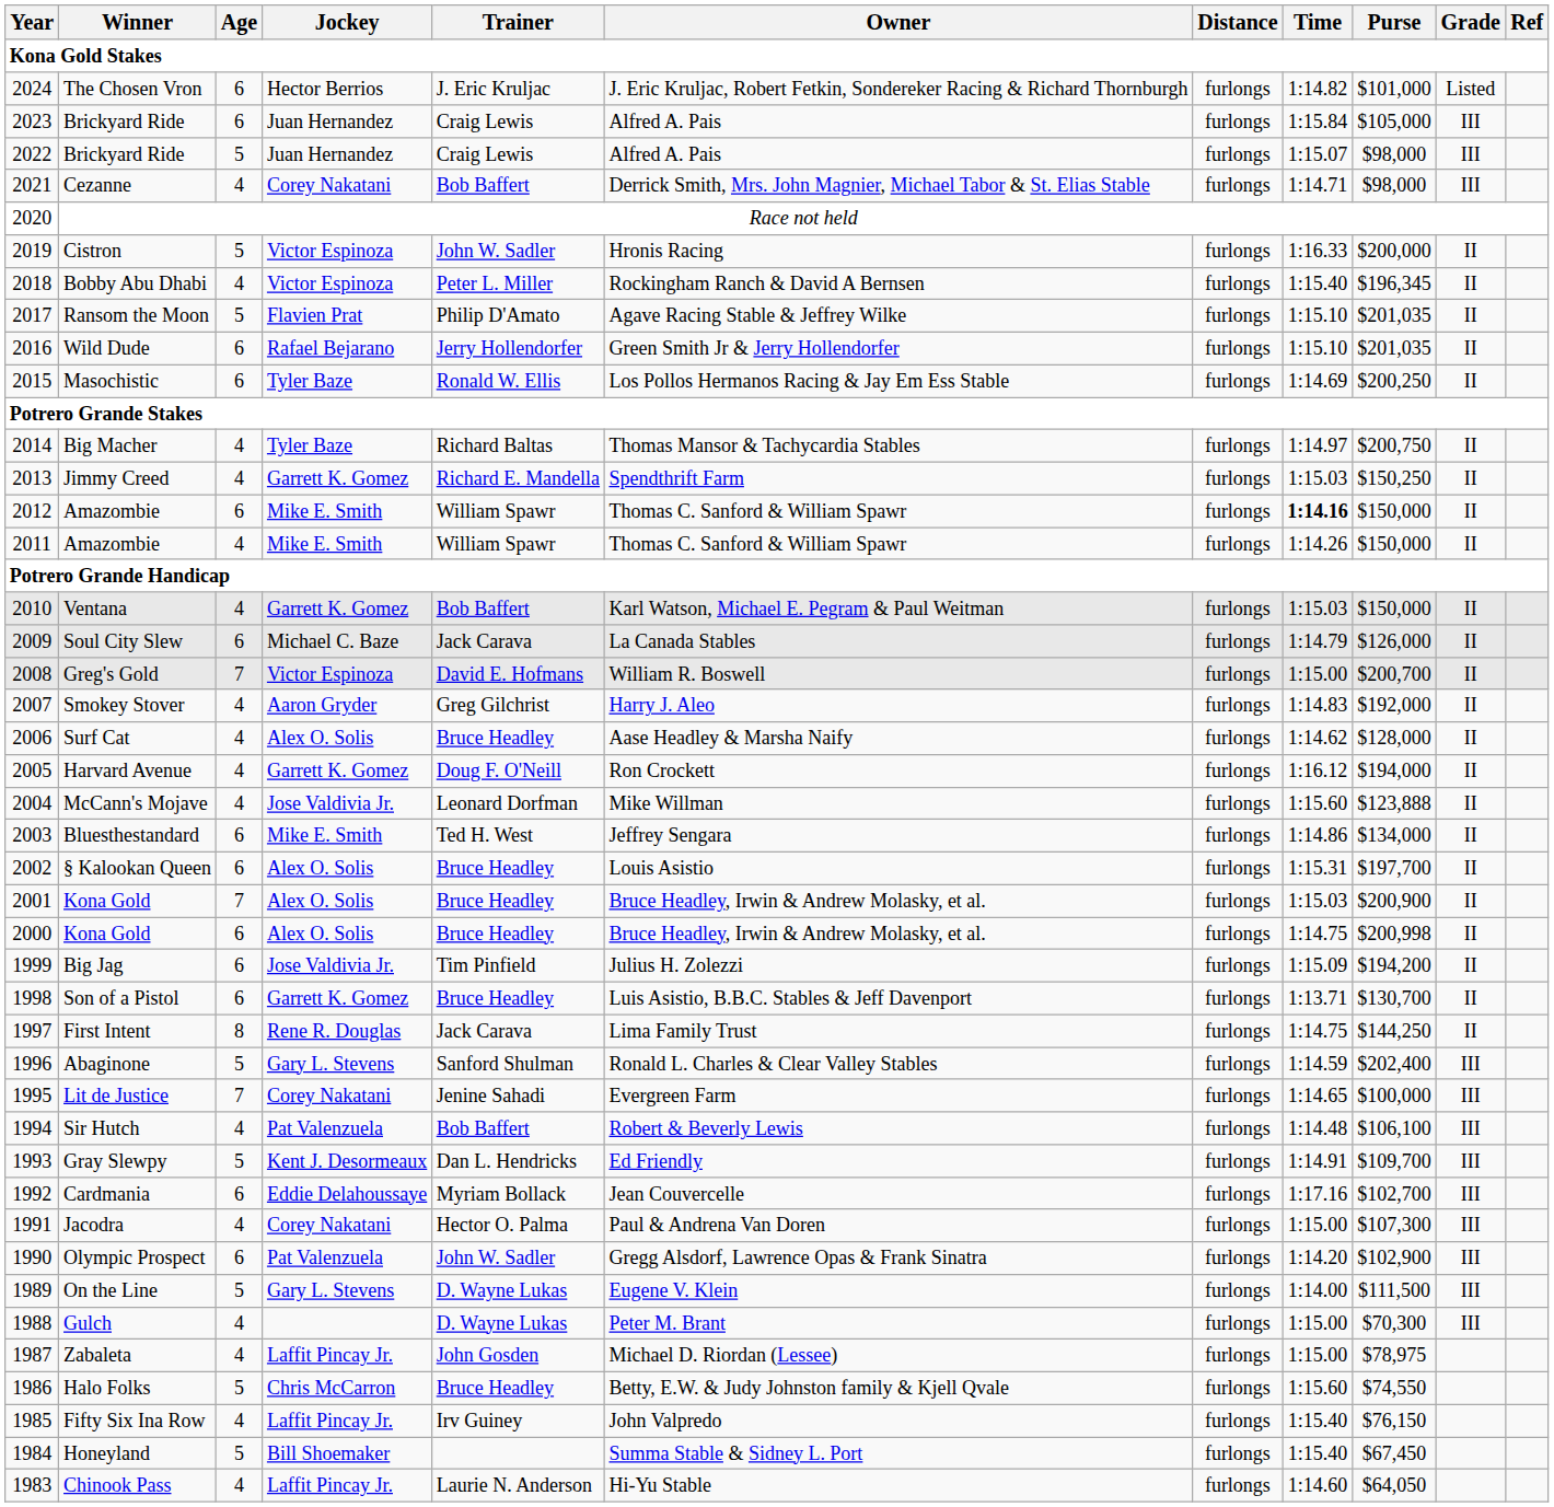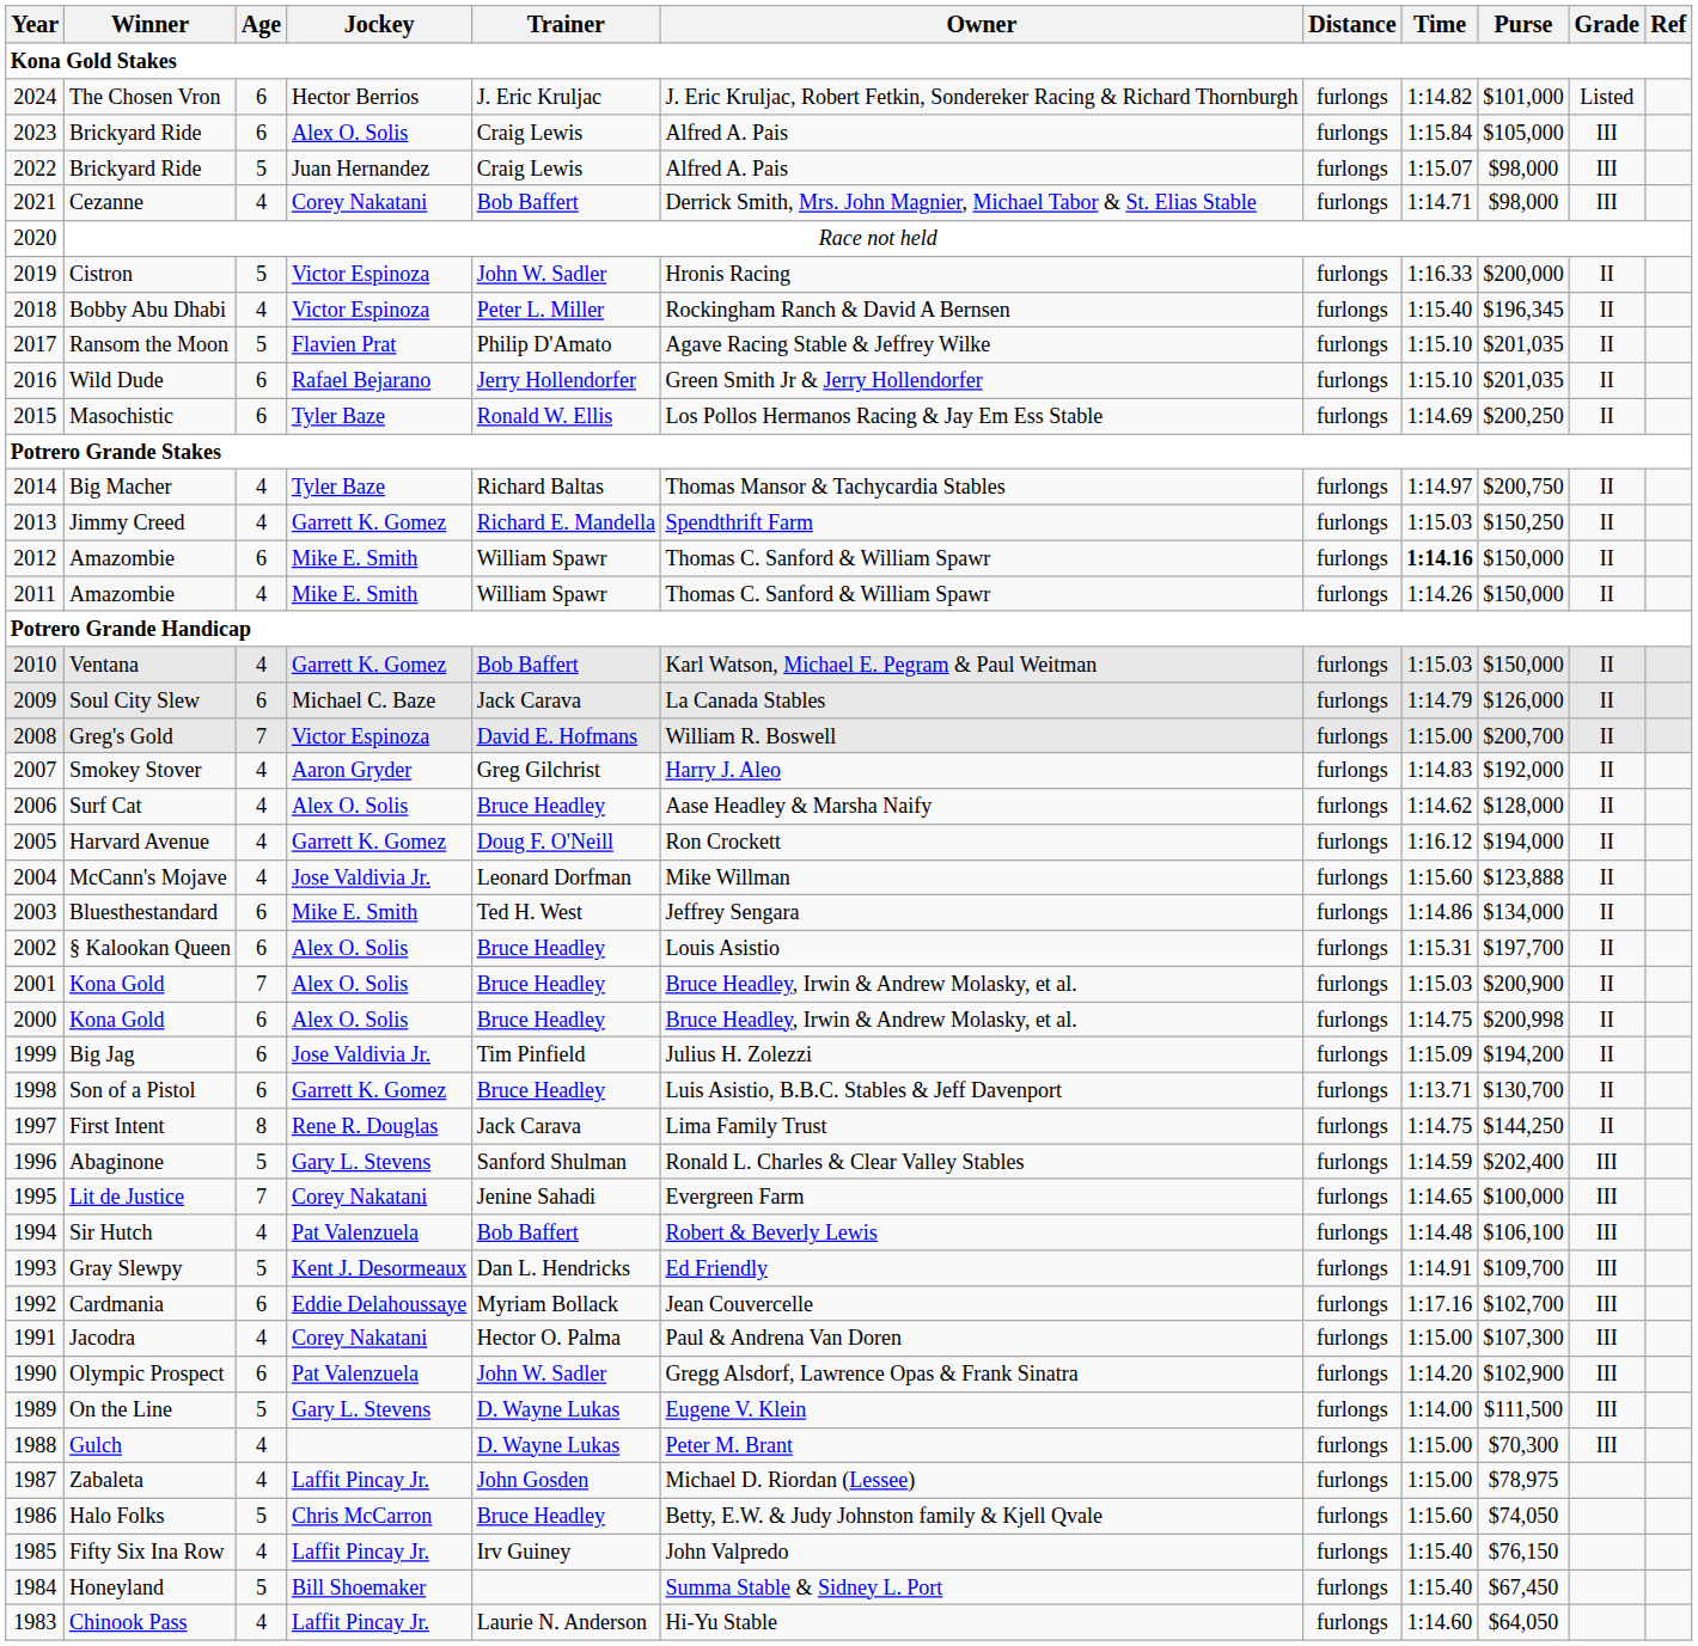 <table class="wikitable sortable">
 <tr>
 <th>Year</th>
 <th>Winner</th>
 <th>Age</th>
 <th>Jockey</th>
 <th>Trainer</th>
 <th>Owner</th>
 <th>Distance</th>
 <th>Time</th>
 <th>Purse</th>
 <th>Grade</th>
 <th>Ref</th>
 </tr>
 <tr style="font-size:90%; background-color:white">
 <td align="left" colspan=11><strong>Kona Gold Stakes</strong></td>
 </tr>
 <tr style="font-size:90%;">
 <td align=center>2024</td>
 <td>The Chosen Vron</td>
 <td align=center>6</td>
 <td>Hector Berrios</td>
 <td>J. Eric Kruljac</td>
 <td>J. Eric Kruljac, Robert Fetkin, Sondereker Racing & Richard Thornburgh</td>
 <td align=center> furlongs</td>
 <td align=center>1:14.82</td>
 <td align=center>$101,000</td>
 <td align=center>Listed</td>
 <td></td>
 </tr>
 <tr style="font-size:90%;">
 <td align=center>2023</td>
 <td>Brickyard Ride</td>
 <td align=center>6</td>
-<td>Juan Hernandez</td>
+<td><a href='#'>Alex O. Solis</a></td>
 <td>Craig Lewis</td>
 <td>Alfred A. Pais</td>
 <td align=center> furlongs</td>
 <td align=center>1:15.84</td>
 <td align=center>$105,000</td>
 <td align=center>III</td>
 <td></td>
 </tr>
 <tr style="font-size:90%;">
 <td align=center>2022</td>
 <td>Brickyard Ride</td>
 <td align=center>5</td>
 <td>Juan Hernandez</td>
 <td>Craig Lewis</td>
 <td>Alfred A. Pais</td>
 <td align=center> furlongs</td>
 <td align=center>1:15.07</td>
 <td align=center>$98,000</td>
 <td align=center>III</td>
 <td></td>
 </tr>
 <tr style="font-size:90%;">
 <td align=center>2021</td>
 <td>Cezanne</td>
 <td align=center>4</td>
 <td><a href='#'>Corey Nakatani</a></td>
 <td><a href='#'>Bob Baffert</a></td>
 <td>Derrick Smith, <a href='#'>Mrs. John Magnier</a>, <a href='#'>Michael Tabor</a> & <a href='#'>St. Elias Stable</a></td>
 <td align=center> furlongs</td>
 <td align=center>1:14.71</td>
 <td align=center>$98,000</td>
 <td align=center>III</td>
 <td></td>
 </tr>
 <tr style="font-size:90%; background-color:white">
 <td align="center">2020</td>
 <td align="center" colspan=10><em>Race not held</em></td>
 </tr>
 <tr style="font-size:90%;">
 <td align=center>2019</td>
 <td>Cistron</td>
 <td align=center>5</td>
 <td><a href='#'>Victor Espinoza</a></td>
 <td><a href='#'>John W. Sadler</a></td>
 <td>Hronis Racing</td>
 <td align=center> furlongs</td>
 <td align=center>1:16.33</td>
 <td align=center>$200,000</td>
 <td align=center>II</td>
 <td></td>
 </tr>
 <tr style="font-size:90%;">
 <td align=center>2018</td>
 <td>Bobby Abu Dhabi</td>
 <td align=center>4</td>
 <td><a href='#'>Victor Espinoza</a></td>
 <td><a href='#'>Peter L. Miller</a></td>
 <td>Rockingham Ranch & David A Bernsen</td>
 <td align=center> furlongs</td>
 <td align=center>1:15.40</td>
 <td align=center>$196,345</td>
 <td align=center>II</td>
 <td></td>
 </tr>
 <tr style="font-size:90%;">
 <td align=center>2017</td>
 <td>Ransom the Moon</td>
 <td align=center>5</td>
 <td><a href='#'>Flavien Prat</a></td>
 <td>Philip D'Amato</td>
 <td>Agave Racing Stable & Jeffrey Wilke</td>
 <td align=center> furlongs</td>
 <td align=center>1:15.10</td>
 <td align=center>$201,035</td>
 <td align=center>II</td>
 <td></td>
 </tr>
 <tr style="font-size:90%;">
 <td align=center>2016</td>
 <td>Wild Dude</td>
 <td align=center>6</td>
 <td><a href='#'>Rafael Bejarano</a></td>
 <td><a href='#'>Jerry Hollendorfer</a></td>
 <td>Green Smith Jr & <a href='#'>Jerry Hollendorfer</a></td>
 <td align=center> furlongs</td>
 <td align=center>1:15.10</td>
 <td align=center>$201,035</td>
 <td align=center>II</td>
 <td></td>
 </tr>
 <tr style="font-size:90%;">
 <td align=center>2015</td>
 <td>Masochistic</td>
 <td align=center>6</td>
 <td><a href='#'>Tyler Baze</a></td>
 <td><a href='#'>Ronald W. Ellis</a></td>
 <td>Los Pollos Hermanos Racing & Jay Em Ess Stable</td>
 <td align=center> furlongs</td>
 <td align=center>1:14.69</td>
 <td align=center>$200,250</td>
 <td align=center>II</td>
 <td></td>
 </tr>
 <tr style="font-size:90%; background-color:white">
 <td align="left" colspan=11><strong>Potrero Grande Stakes</strong></td>
 </tr>
 <tr style="font-size:90%;">
 <td align=center>2014</td>
 <td>Big Macher</td>
 <td align=center>4</td>
 <td><a href='#'>Tyler Baze</a></td>
 <td>Richard Baltas</td>
 <td>Thomas Mansor & Tachycardia Stables</td>
 <td align=center> furlongs</td>
 <td align=center>1:14.97</td>
 <td align=center>$200,750</td>
 <td align=center>II</td>
 <td></td>
 </tr>
 <tr style="font-size:90%;">
 <td align=center>2013</td>
 <td>Jimmy Creed</td>
 <td align=center>4</td>
 <td><a href='#'>Garrett K. Gomez</a></td>
 <td><a href='#'>Richard E. Mandella</a></td>
 <td><a href='#'>Spendthrift Farm</a></td>
 <td align=center> furlongs</td>
 <td align=center>1:15.03</td>
 <td align=center>$150,250</td>
 <td align=center>II</td>
 <td></td>
 </tr>
 <tr style="font-size:90%;">
 <td align=center>2012</td>
 <td>Amazombie</td>
 <td align=center>6</td>
 <td><a href='#'>Mike E. Smith</a></td>
 <td>William Spawr</td>
 <td>Thomas C. Sanford & William Spawr</td>
 <td align=center> furlongs</td>
 <td align=center><strong>1:14.16</strong></td>
 <td align=center>$150,000</td>
 <td align=center>II</td>
 <td></td>
 </tr>
 <tr style="font-size:90%;">
 <td align=center>2011</td>
 <td>Amazombie</td>
 <td align=center>4</td>
 <td><a href='#'>Mike E. Smith</a></td>
 <td>William Spawr</td>
 <td>Thomas C. Sanford & William Spawr</td>
 <td align=center> furlongs</td>
 <td align=center>1:14.26</td>
 <td align=center>$150,000</td>
 <td align=center>II</td>
 <td></td>
 </tr>
 <tr style="font-size:90%; background-color:white">
 <td align="left" colspan=11><strong>Potrero Grande Handicap </strong></td>
 </tr>
 <tr style="font-size:90%; background-color:#E8E8E8">
 <td align=center>2010</td>
 <td>Ventana</td>
 <td align=center>4</td>
 <td><a href='#'>Garrett K. Gomez</a></td>
 <td><a href='#'>Bob Baffert</a></td>
 <td>Karl Watson, <a href='#'>Michael E. Pegram</a> & Paul Weitman</td>
 <td align=center> furlongs</td>
 <td align=center>1:15.03</td>
 <td align=center>$150,000</td>
 <td align=center>II</td>
 <td></td>
 </tr>
 <tr style="font-size:90%; background-color:#E8E8E8">
 <td align=center>2009</td>
 <td>Soul City Slew</td>
 <td align=center>6</td>
 <td>Michael C. Baze</td>
 <td>Jack Carava</td>
 <td>La Canada Stables</td>
 <td align=center> furlongs</td>
 <td align=center>1:14.79</td>
 <td align=center>$126,000</td>
 <td align=center>II</td>
 <td></td>
 </tr>
 <tr style="font-size:90%; background-color:#E8E8E8">
 <td align=center>2008</td>
 <td>Greg's Gold</td>
 <td align=center>7</td>
 <td><a href='#'>Victor Espinoza</a></td>
 <td><a href='#'>David E. Hofmans</a></td>
 <td>William R. Boswell</td>
 <td align=center> furlongs</td>
 <td align=center>1:15.00</td>
 <td align=center>$200,700</td>
 <td align=center>II</td>
 <td></td>
 </tr>
 <tr style="font-size:90%;">
 <td align=center>2007</td>
 <td>Smokey Stover</td>
 <td align=center>4</td>
 <td><a href='#'>Aaron Gryder</a></td>
 <td>Greg Gilchrist</td>
 <td><a href='#'>Harry J. Aleo</a></td>
 <td align=center> furlongs</td>
 <td align=center>1:14.83</td>
 <td align=center>$192,000</td>
 <td align=center>II</td>
 <td></td>
 </tr>
 <tr style="font-size:90%;">
 <td align=center>2006</td>
 <td>Surf Cat</td>
 <td align=center>4</td>
 <td><a href='#'>Alex O. Solis</a></td>
 <td><a href='#'>Bruce Headley</a></td>
 <td>Aase Headley & Marsha Naify</td>
 <td align=center> furlongs</td>
 <td align=center>1:14.62</td>
 <td align=center>$128,000</td>
 <td align=center>II</td>
 <td></td>
 </tr>
 <tr style="font-size:90%;">
 <td align=center>2005</td>
 <td>Harvard Avenue</td>
 <td align=center>4</td>
 <td><a href='#'>Garrett K. Gomez</a></td>
 <td><a href='#'>Doug F. O'Neill</a></td>
 <td>Ron Crockett</td>
 <td align=center> furlongs</td>
 <td align=center>1:16.12</td>
 <td align=center>$194,000</td>
 <td align=center>II</td>
 <td></td>
 </tr>
 <tr style="font-size:90%;">
 <td align=center>2004</td>
 <td>McCann's Mojave</td>
 <td align=center>4</td>
 <td><a href='#'>Jose Valdivia Jr.</a></td>
 <td>Leonard Dorfman</td>
 <td>Mike Willman</td>
 <td align=center> furlongs</td>
 <td align=center>1:15.60</td>
 <td align=center>$123,888</td>
 <td align=center>II</td>
 <td></td>
 </tr>
 <tr style="font-size:90%;">
 <td align=center>2003</td>
 <td>Bluesthestandard</td>
 <td align=center>6</td>
 <td><a href='#'>Mike E. Smith</a></td>
 <td>Ted H. West</td>
 <td>Jeffrey Sengara</td>
 <td align=center> furlongs</td>
 <td align=center>1:14.86</td>
 <td align=center>$134,000</td>
 <td align=center>II</td>
 <td></td>
 </tr>
 <tr style="font-size:90%;">
 <td align=center>2002</td>
 <td>§ Kalookan Queen</td>
 <td align=center>6</td>
 <td><a href='#'>Alex O. Solis</a></td>
 <td><a href='#'>Bruce Headley</a></td>
 <td>Louis Asistio</td>
 <td align=center> furlongs</td>
 <td align=center>1:15.31</td>
 <td align=center>$197,700</td>
 <td align=center>II</td>
 <td></td>
 </tr>
 <tr style="font-size:90%;">
 <td align=center>2001</td>
 <td><a href='#'>Kona Gold</a></td>
 <td align=center>7</td>
 <td><a href='#'>Alex O. Solis</a></td>
 <td><a href='#'>Bruce Headley</a></td>
 <td><a href='#'>Bruce Headley</a>, Irwin & Andrew Molasky, et al.</td>
 <td align=center> furlongs</td>
 <td align=center>1:15.03</td>
 <td align=center>$200,900</td>
 <td align=center>II</td>
 <td></td>
 </tr>
 <tr style="font-size:90%;">
 <td align=center>2000</td>
 <td><a href='#'>Kona Gold</a></td>
 <td align=center>6</td>
 <td><a href='#'>Alex O. Solis</a></td>
 <td><a href='#'>Bruce Headley</a></td>
 <td><a href='#'>Bruce Headley</a>, Irwin & Andrew Molasky, et al.</td>
 <td align=center> furlongs</td>
 <td align=center>1:14.75</td>
 <td align=center>$200,998</td>
 <td align=center>II</td>
 <td></td>
 </tr>
 <tr style="font-size:90%;">
 <td align=center>1999</td>
 <td>Big Jag</td>
 <td align=center>6</td>
 <td><a href='#'>Jose Valdivia Jr.</a></td>
 <td>Tim Pinfield</td>
 <td>Julius H. Zolezzi</td>
 <td align=center> furlongs</td>
 <td align=center>1:15.09</td>
 <td align=center>$194,200</td>
 <td align=center>II</td>
 <td></td>
 </tr>
 <tr style="font-size:90%;">
 <td align=center>1998</td>
 <td>Son of a Pistol</td>
 <td align=center>6</td>
 <td><a href='#'>Garrett K. Gomez</a></td>
 <td><a href='#'>Bruce Headley</a></td>
 <td>Luis Asistio, B.B.C. Stables & Jeff Davenport</td>
 <td align=center> furlongs</td>
 <td align=center>1:13.71</td>
 <td align=center>$130,700</td>
 <td align=center>II</td>
 <td></td>
 </tr>
 <tr style="font-size:90%;">
 <td align=center>1997</td>
 <td>First Intent</td>
 <td align=center>8</td>
 <td><a href='#'>Rene R. Douglas</a></td>
 <td>Jack Carava</td>
 <td>Lima Family Trust</td>
 <td align=center> furlongs</td>
 <td align=center>1:14.75</td>
 <td align=center>$144,250</td>
 <td align=center>II</td>
 <td></td>
 </tr>
 <tr style="font-size:90%;">
 <td align=center>1996</td>
 <td>Abaginone</td>
 <td align=center>5</td>
 <td><a href='#'>Gary L. Stevens</a></td>
 <td>Sanford Shulman</td>
 <td>Ronald L. Charles & Clear Valley Stables</td>
 <td align=center> furlongs</td>
 <td align=center>1:14.59</td>
 <td align=center>$202,400</td>
 <td align=center>III</td>
 <td></td>
 </tr>
 <tr style="font-size:90%;">
 <td align=center>1995</td>
 <td><a href='#'>Lit de Justice</a></td>
 <td align=center>7</td>
 <td><a href='#'>Corey Nakatani</a></td>
 <td>Jenine Sahadi</td>
 <td>Evergreen Farm</td>
 <td align=center> furlongs</td>
 <td align=center>1:14.65</td>
 <td align=center>$100,000</td>
 <td align=center>III</td>
 <td></td>
 </tr>
 <tr style="font-size:90%;">
 <td align=center>1994</td>
 <td>Sir Hutch</td>
 <td align=center>4</td>
 <td><a href='#'>Pat Valenzuela</a></td>
 <td><a href='#'>Bob Baffert</a></td>
 <td><a href='#'>Robert & Beverly Lewis</a></td>
 <td align=center> furlongs</td>
 <td align=center>1:14.48</td>
 <td align=center>$106,100</td>
 <td align=center>III</td>
 <td></td>
 </tr>
 <tr style="font-size:90%;">
 <td align=center>1993</td>
 <td>Gray Slewpy</td>
 <td align=center>5</td>
 <td><a href='#'>Kent J. Desormeaux</a></td>
 <td>Dan L. Hendricks</td>
 <td><a href='#'>Ed Friendly</a></td>
 <td align=center> furlongs</td>
 <td align=center>1:14.91</td>
 <td align=center>$109,700</td>
 <td align=center>III</td>
 <td></td>
 </tr>
 <tr style="font-size:90%;">
 <td align=center>1992</td>
 <td>Cardmania</td>
 <td align=center>6</td>
 <td><a href='#'>Eddie Delahoussaye</a></td>
 <td>Myriam Bollack</td>
 <td>Jean Couvercelle</td>
 <td align=center> furlongs</td>
 <td align=center>1:17.16</td>
 <td align=center>$102,700</td>
 <td align=center>III</td>
 <td></td>
 </tr>
 <tr style="font-size:90%;">
 <td align=center>1991</td>
 <td>Jacodra</td>
 <td align=center>4</td>
 <td><a href='#'>Corey Nakatani</a></td>
 <td>Hector O. Palma</td>
 <td>Paul & Andrena Van Doren</td>
 <td align=center> furlongs</td>
 <td align=center>1:15.00</td>
 <td align=center>$107,300</td>
 <td align=center>III</td>
 <td></td>
 </tr>
 <tr style="font-size:90%;">
 <td align=center>1990</td>
 <td>Olympic Prospect</td>
 <td align=center>6</td>
 <td><a href='#'>Pat Valenzuela</a></td>
 <td><a href='#'>John W. Sadler</a></td>
 <td>Gregg Alsdorf, Lawrence Opas & Frank Sinatra</td>
 <td align=center> furlongs</td>
 <td align=center>1:14.20</td>
 <td align=center>$102,900</td>
 <td align=center>III</td>
 <td></td>
 </tr>
 <tr style="font-size:90%;">
 <td align=center>1989</td>
 <td>On the Line</td>
 <td align=center>5</td>
 <td><a href='#'>Gary L. Stevens</a></td>
 <td><a href='#'>D. Wayne Lukas</a></td>
 <td><a href='#'>Eugene V. Klein</a></td>
 <td align=center> furlongs</td>
 <td align=center>1:14.00</td>
 <td align=center>$111,500</td>
 <td align=center>III</td>
 <td></td>
 </tr>
 <tr style="font-size:90%;">
 <td align=center>1988</td>
 <td><a href='#'>Gulch</a></td>
 <td align=center>4</td>
 <td></td>
 <td><a href='#'>D. Wayne Lukas</a></td>
 <td><a href='#'>Peter M. Brant</a></td>
 <td align=center> furlongs</td>
 <td align=center>1:15.00</td>
 <td align=center>$70,300</td>
 <td align=center>III</td>
 <td></td>
 </tr>
 <tr style="font-size:90%;">
 <td align=center>1987</td>
 <td>Zabaleta</td>
 <td align=center>4</td>
 <td><a href='#'>Laffit Pincay Jr.</a></td>
 <td><a href='#'>John Gosden</a></td>
 <td>Michael D. Riordan (<a href='#'>Lessee</a>)</td>
 <td align=center> furlongs</td>
 <td align=center>1:15.00</td>
 <td align=center>$78,975</td>
 <td align=center></td>
 <td></td>
 </tr>
 <tr style="font-size:90%;">
 <td align=center>1986</td>
 <td>Halo Folks</td>
 <td align=center>5</td>
 <td><a href='#'>Chris McCarron</a></td>
 <td><a href='#'>Bruce Headley</a></td>
 <td>Betty, E.W. & Judy Johnston family & Kjell Qvale</td>
 <td align=center> furlongs</td>
 <td align=center>1:15.60</td>
-<td align=center>$74,550</td>
+<td align=center>$74,050</td>
 <td align=center></td>
 <td></td>
 </tr>
 <tr style="font-size:90%;">
 <td align=center>1985</td>
 <td>Fifty Six Ina Row</td>
 <td align=center>4</td>
 <td><a href='#'>Laffit Pincay Jr.</a></td>
 <td>Irv Guiney</td>
 <td>John Valpredo</td>
 <td align=center> furlongs</td>
 <td align=center>1:15.40</td>
 <td align=center>$76,150</td>
 <td align=center></td>
 <td></td>
 </tr>
 <tr style="font-size:90%;">
 <td align=center>1984</td>
 <td>Honeyland</td>
 <td align=center>5</td>
 <td><a href='#'>Bill Shoemaker</a></td>
 <td></td>
 <td><a href='#'>Summa Stable</a> & <a href='#'>Sidney L. Port</a></td>
 <td align=center> furlongs</td>
 <td align=center>1:15.40</td>
 <td align=center>$67,450</td>
 <td align=center></td>
 <td></td>
 </tr>
 <tr style="font-size:90%;">
 <td align=center>1983</td>
 <td><a href='#'>Chinook Pass</a></td>
 <td align=center>4</td>
 <td><a href='#'>Laffit Pincay Jr.</a></td>
 <td>Laurie N. Anderson</td>
 <td>Hi-Yu Stable</td>
 <td align=center> furlongs</td>
 <td align=center>1:14.60</td>
 <td align=center>$64,050</td>
 <td align=center></td>
 <td></td>
 </tr>
 </table>
